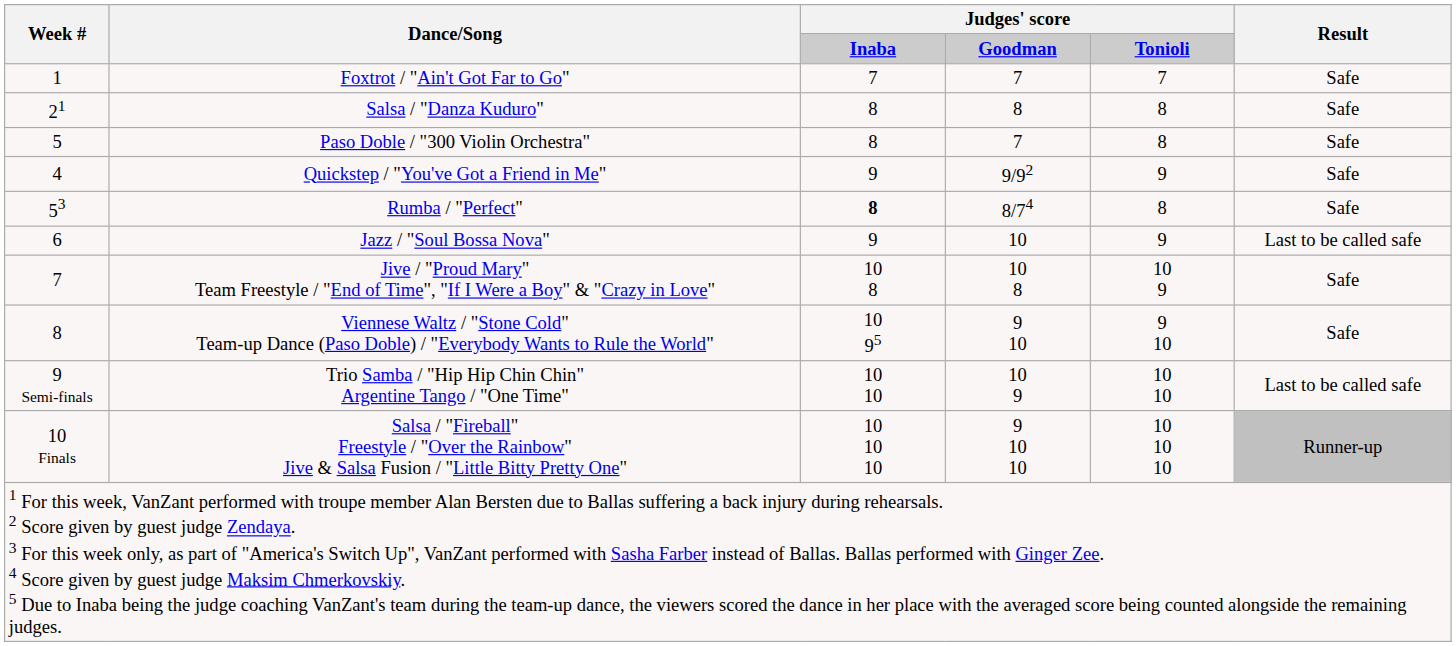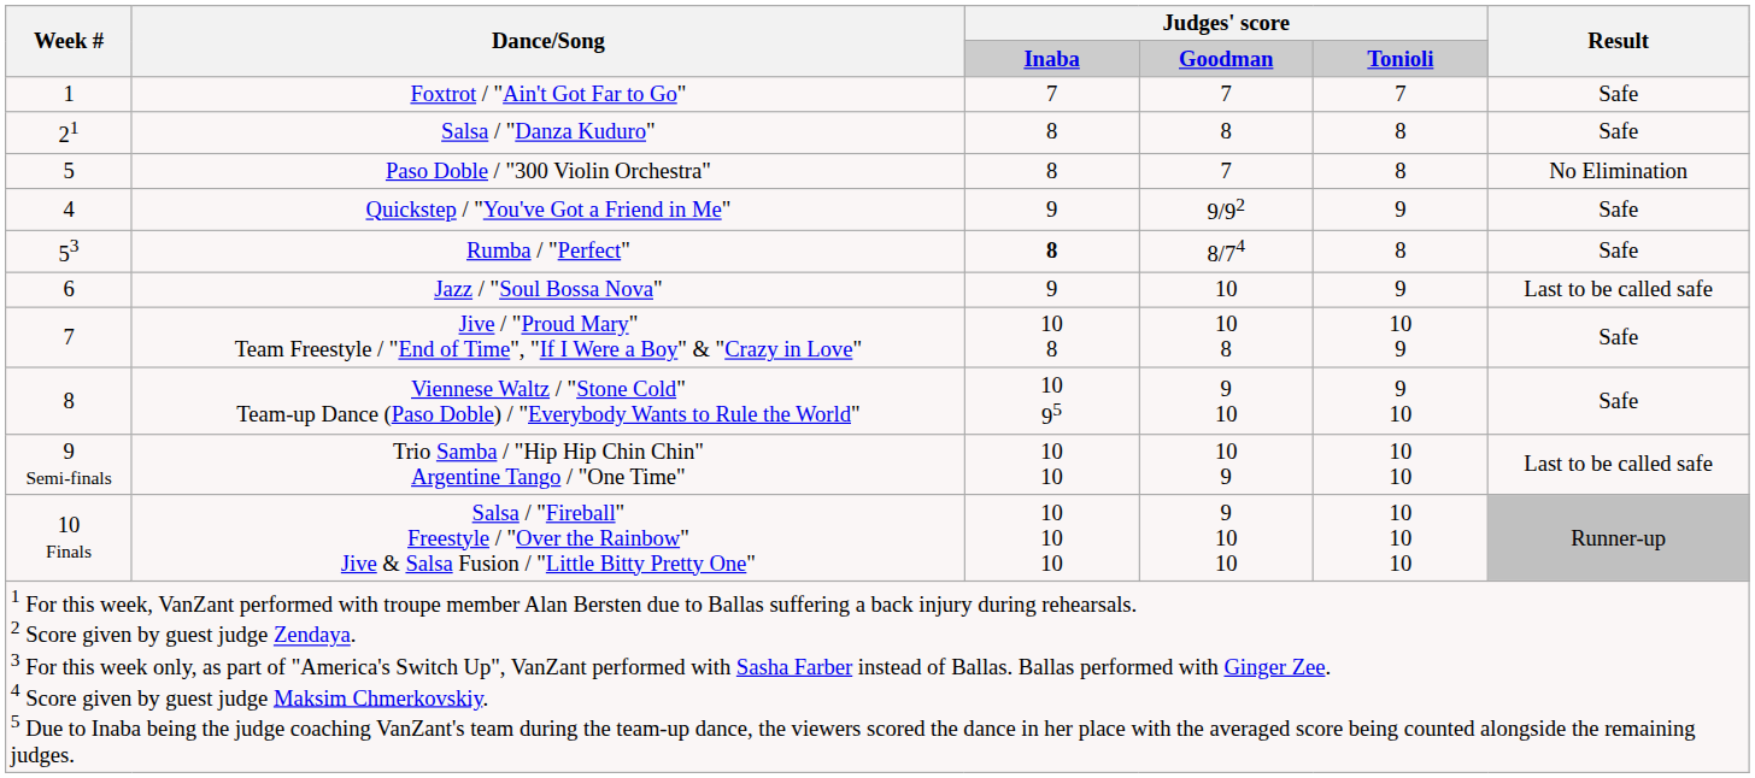 <table class="wikitable collapsible collapsed">
 <tr style="text-align: center; background:#ccc;">
 <th rowspan="2">Week #</th>
 <th rowspan="2">Dance/Song</th>
 <th colspan="3">Judges' score</th>
 <th rowspan="2">Result</th>
 </tr>
 <tr style="text-align: center; background:#ccc;">
 <td style="width:10%; "><strong><a href='#'>Inaba</a></strong></td>
 <td style="width:10%; "><strong><a href='#'>Goodman</a></strong></td>
 <td style="width:10%; "><strong><a href='#'>Tonioli</a></strong></td>
 </tr>
 <tr style="text-align: center; background:#faf6f6;">
 <td>1</td>
 <td><a href='#'>Foxtrot</a> / "<a href='#'>Ain't Got Far to Go</a>"</td>
 <td>7</td>
 <td>7</td>
 <td>7</td>
 <td>Safe</td>
 </tr>
 <tr style="text-align: center; background:#faf6f6;">
 <td>2<sup>1</sup></td>
 <td><a href='#'>Salsa</a> / "<a href='#'>Danza Kuduro</a>"</td>
 <td>8</td>
 <td>8</td>
 <td>8</td>
 <td>Safe</td>
 </tr>
 <tr style="text-align: center; background:#faf6f6;">
 <td>5</td>
 <td><a href='#'>Paso Doble</a> / "300 Violin Orchestra"</td>
 <td>8</td>
 <td>7</td>
 <td>8</td>
-<td>Safe</td>
+<td>No Elimination</td>
 </tr>
 <tr style="text-align: center; background:#faf6f6;">
 <td>4</td>
 <td><a href='#'>Quickstep</a> / "<a href='#'>You've Got a Friend in Me</a>"</td>
 <td>9</td>
 <td>9/9<sup>2</sup></td>
 <td>9</td>
 <td>Safe</td>
 </tr>
 <tr style="text-align: center; background:#faf6f6;">
 <td>5<sup>3</sup></td>
 <td><a href='#'>Rumba</a> / "<a href='#'>Perfect</a>"</td>
 <td><strong>8</strong></td>
 <td>8/7<sup>4</sup></td>
 <td>8</td>
 <td>Safe</td>
 </tr>
 <tr style="text-align: center; background:#faf6f6;">
 <td>6</td>
 <td><a href='#'>Jazz</a> / "<a href='#'>Soul Bossa Nova</a>"</td>
 <td>9</td>
 <td>10</td>
 <td>9</td>
 <td>Last to be called safe</td>
 </tr>
 <tr style="text-align: center; background:#faf6f6;">
 <td>7</td>
 <td><a href='#'>Jive</a> / "<a href='#'>Proud Mary</a>" <br> Team Freestyle / "<a href='#'>End of Time</a>", "<a href='#'>If I Were a Boy</a>" & "<a href='#'>Crazy in Love</a>"</td>
 <td>10<br>8</td>
 <td>10<br>8</td>
 <td>10<br>9</td>
 <td>Safe</td>
 </tr>
 <tr style="text-align: center; background:#faf6f6;">
 <td>8</td>
 <td><a href='#'>Viennese Waltz</a> / "<a href='#'>Stone Cold</a>" <br> Team-up Dance (<a href='#'>Paso Doble</a>) / "<a href='#'>Everybody Wants to Rule the World</a>"</td>
 <td>10<br>9<sup>5</sup></td>
 <td>9<br>10</td>
 <td>9<br>10</td>
 <td>Safe</td>
 </tr>
 <tr style="text-align: center; background:#faf6f6;">
 <td>9<br><small>Semi-finals</small></td>
 <td>Trio <a href='#'>Samba</a> / "Hip Hip Chin Chin" <br> <a href='#'>Argentine Tango</a> / "One Time"</td>
 <td>10<br>10</td>
 <td>10<br>9</td>
 <td>10<br>10</td>
 <td>Last to be called safe</td>
 </tr>
 <tr style="text-align: center; background:#faf6f6;">
 <td>10<br><small>Finals</small></td>
 <td><a href='#'>Salsa</a> / "<a href='#'>Fireball</a>" <br> <a href='#'>Freestyle</a> / "<a href='#'>Over the Rainbow</a>" <br> <a href='#'>Jive</a> & <a href='#'>Salsa</a> Fusion / "<a href='#'>Little Bitty Pretty One</a>"</td>
 <td>10<br>10<br>10</td>
 <td>9<br>10<br>10</td>
 <td>10<br>10<br>10</td>
 <td style="background:silver;">Runner-up</td>
 </tr>
 <tr>
 <td colspan="6" style="background:#faf6f6; text-align:left;"><sup>1</sup> For this week, VanZant performed with troupe member Alan Bersten due to Ballas suffering a back injury during rehearsals.<br><sup>2</sup> Score given by guest judge <a href='#'>Zendaya</a>.<br><sup>3</sup> For this week only, as part of "America's Switch Up", VanZant performed with <a href='#'>Sasha Farber</a> instead of Ballas. Ballas performed with <a href='#'>Ginger Zee</a>.<br><sup>4</sup> Score given by guest judge <a href='#'>Maksim Chmerkovskiy</a>.<br><sup>5</sup> Due to Inaba being the judge coaching VanZant's team during the team-up dance, the viewers scored the dance in her place with the averaged score being counted alongside the remaining judges.</td>
 </tr>
 </table>
